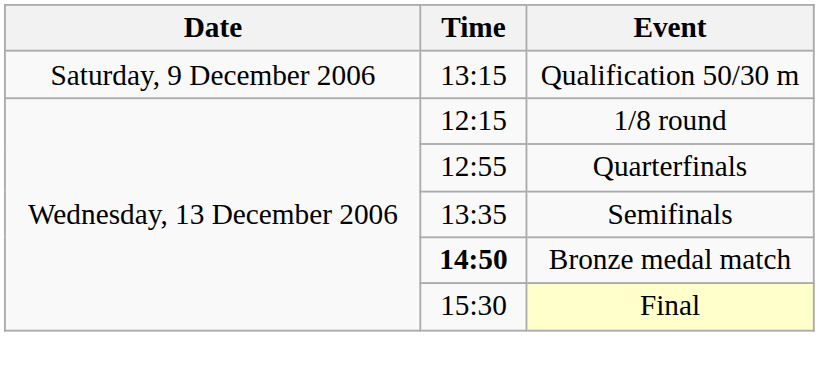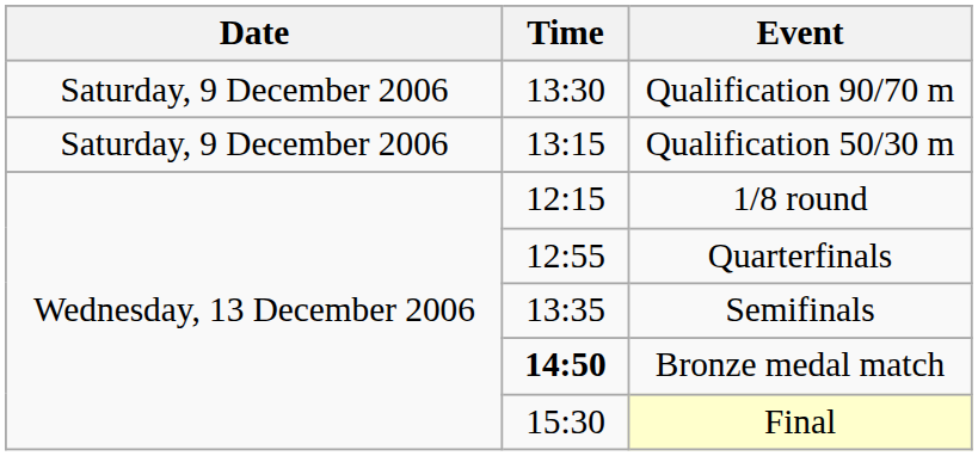 <table class = "wikitable" style="text-align:center;">
 <tr>
 <th width=220>Date</th>
 <th width=50>Time</th>
 <th width=150>Event</th>
+</tr>
+<tr>
+<td>Saturday, 9 December 2006</td>
+<td>13:30</td>
+<td>Qualification 90/70 m</td>
 </tr>
 <tr>
 <td>Saturday, 9 December 2006</td>
 <td>13:15</td>
 <td>Qualification 50/30 m</td>
 </tr>
 <tr>
 <td rowspan=5>Wednesday, 13 December 2006</td>
 <td>12:15</td>
 <td>1/8 round</td>
 </tr>
 <tr>
 <td>12:55</td>
 <td>Quarterfinals</td>
 </tr>
 <tr>
 <td>13:35</td>
 <td>Semifinals</td>
 </tr>
 <tr>
 <td><strong>14:50</strong></td>
 <td>Bronze medal match</td>
 </tr>
 <tr>
 <td>15:30</td>
 <td bgcolor=ffffcc>Final</td>
 </tr>
 </table>
